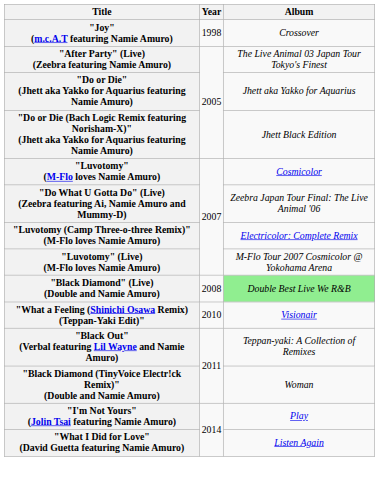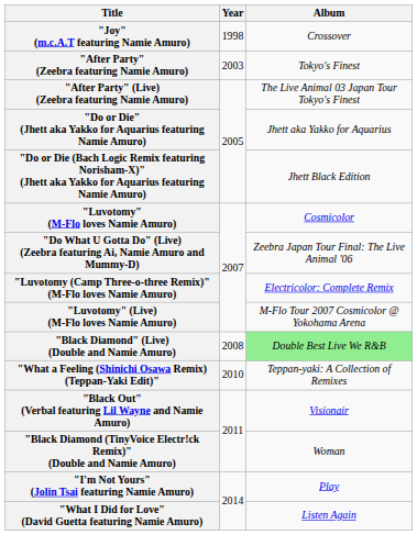 <table class="wikitable plainrowheaders" style="text-align:center;">
 <tr>
 <th scope="col">Title</th>
 <th scope="col">Year</th>
 <th scope="col">Album</th>
 </tr>
 <tr>
 <th scope="row">"Joy"<br><span>(<a href='#'>m.c.A.T</a> featuring Namie Amuro)</span></th>
 <td>1998</td>
 <td><em>Crossover</em></td>
+</tr>
+<tr>
+<th scope="row">"After Party"<br><span>(Zeebra featuring Namie Amuro)</span></th>
+<td>2003</td>
+<td><em>Tokyo's Finest</em></td>
 </tr>
 <tr>
 <th scope="row">"After Party" (Live)<br><span>(Zeebra featuring Namie Amuro)</span></th>
 <td rowspan="3">2005</td>
 <td><em>The Live Animal 03 Japan Tour Tokyo's Finest</em></td>
 </tr>
 <tr>
 <th scope="row">"Do or Die"<br><span>(Jhett aka Yakko for Aquarius featuring Namie Amuro)</span></th>
 <td><em>Jhett aka Yakko for Aquarius</em></td>
 </tr>
 <tr>
 <th scope="row">"Do or Die (Bach Logic Remix featuring Norisham-X)"<br><span>(Jhett aka Yakko for Aquarius featuring Namie Amuro)</span></th>
 <td><em>Jhett Black Edition</em></td>
 </tr>
 <tr>
 <th scope="row">"Luvotomy"<br><span>(<a href='#'>M-Flo</a> loves Namie Amuro)</span></th>
 <td rowspan="4">2007</td>
 <td><em><a href='#'>Cosmicolor</a></em></td>
 </tr>
 <tr>
 <th scope="row">"Do What U Gotta Do" (Live)<br><span>(Zeebra featuring Ai, Namie Amuro and Mummy-D)</span></th>
 <td><em>Zeebra Japan Tour Final: The Live Animal '06</em></td>
 </tr>
 <tr>
 <th scope="row">"Luvotomy (Camp Three-o-three Remix)"<br><span>(M-Flo loves Namie Amuro)</span></th>
 <td><em><a href='#'>Electricolor: Complete Remix</a></em></td>
 </tr>
 <tr>
 <th scope="row">"Luvotomy" (Live)<br><span>(M-Flo loves Namie Amuro)</span></th>
 <td><em>M-Flo Tour 2007 Cosmicolor @ Yokohama Arena</em></td>
 </tr>
 <tr>
 <th scope="row">"Black Diamond" (Live)<br><span>(Double and Namie Amuro)</span></th>
 <td>2008</td>
 <td style="background: lightgreen;"><em>Double Best Live We R&B</em></td>
 </tr>
 <tr>
 <th scope="row">"What a Feeling (<a href='#'>Shinichi Osawa</a> Remix) (Teppan-Yaki Edit)"</th>
 <td>2010</td>
-<td><em><a href='#'>Visionair</a></em></td>
+<td><em>Teppan-yaki: A Collection of Remixes</em></td>
 </tr>
 <tr>
 <th scope="row">"Black Out"<br><span>(Verbal featuring <a href='#'>Lil Wayne</a> and Namie Amuro)</span></th>
 <td rowspan="2">2011</td>
-<td><em>Teppan-yaki: A Collection of Remixes</em></td>
+<td><em><a href='#'>Visionair</a></em></td>
 </tr>
 <tr>
 <th scope="row">"Black Diamond (TinyVoice Electr!ck Remix)"<br><span>(Double and Namie Amuro)</span></th>
 <td><em>Woman</em></td>
 </tr>
 <tr>
 <th scope="row">"I'm Not Yours"<br><span>(<a href='#'>Jolin Tsai</a> featuring Namie Amuro)</span></th>
 <td rowspan="2">2014</td>
 <td><em><a href='#'>Play</a></em> </td>
 </tr>
 <tr>
 <th scope="row">"What I Did for Love"<br><span>(David Guetta featuring Namie Amuro)</span></th>
 <td><em><a href='#'>Listen Again</a></em></td>
 </tr>
 </table>
